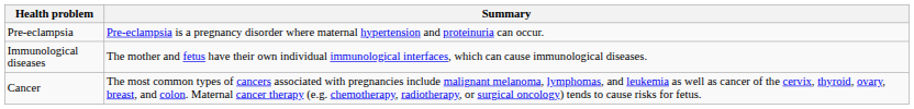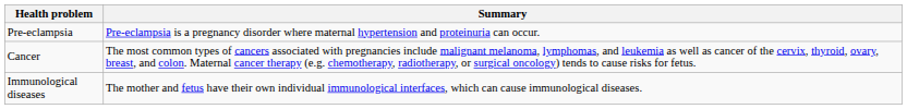 <table class="wikitable">
 <tr>
 <th>Health problem</th>
 <th>Summary</th>
 </tr>
 <tr>
 <td>Pre-eclampsia</td>
 <td><a href='#'>Pre-eclampsia</a> is a pregnancy disorder where maternal <a href='#'>hypertension</a> and <a href='#'>proteinuria</a> can occur.</td>
 </tr>
 <tr>
+<td>Cancer</td>
+<td>The most common types of <a href='#'>cancers</a> associated with pregnancies include <a href='#'>malignant melanoma</a>, <a href='#'>lymphomas</a>, and <a href='#'>leukemia</a> as well as cancer of the <a href='#'>cervix</a>, <a href='#'>thyroid</a>, <a href='#'>ovary</a>, <a href='#'>breast</a>, and <a href='#'>colon</a>. Maternal <a href='#'>cancer therapy</a> (e.g. <a href='#'>chemotherapy</a>, <a href='#'>radiotherapy</a>, or <a href='#'>surgical oncology</a>) tends to cause risks for fetus.</td>
+</tr>
+<tr>
 <td>Immunological diseases</td>
 <td>The mother and <a href='#'>fetus</a> have their own individual <a href='#'>immunological interfaces</a>, which can cause immunological diseases.</td>
 </tr>
-<tr>
-<td>Cancer</td>
-<td>The most common types of <a href='#'>cancers</a> associated with pregnancies include <a href='#'>malignant melanoma</a>, <a href='#'>lymphomas</a>, and <a href='#'>leukemia</a> as well as cancer of the <a href='#'>cervix</a>, <a href='#'>thyroid</a>, <a href='#'>ovary</a>, <a href='#'>breast</a>, and <a href='#'>colon</a>. Maternal <a href='#'>cancer therapy</a> (e.g. <a href='#'>chemotherapy</a>, <a href='#'>radiotherapy</a>, or <a href='#'>surgical oncology</a>) tends to cause risks for fetus.</td>
-</tr>
 </table>
